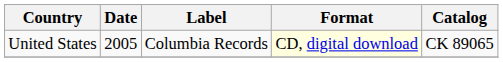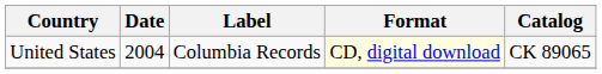 <table class="wikitable">
 <tr>
 <th>Country</th>
 <th>Date</th>
 <th>Label</th>
 <th>Format</th>
 <th>Catalog</th>
 </tr>
 <tr>
 <td>United States</td>
-<td>2005</td>
+<td>2004</td>
 <td>Columbia Records</td>
 <td style="background: lightyellow;">CD, <a href='#'>digital download</a></td>
 <td>CK 89065</td>
 </tr>
 <tr>
 </tr>
 </table>
